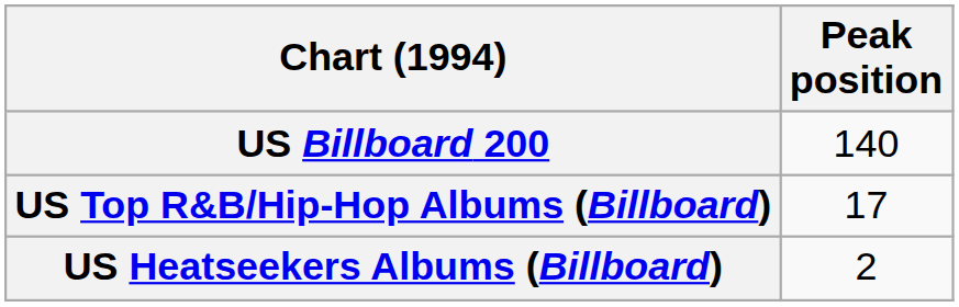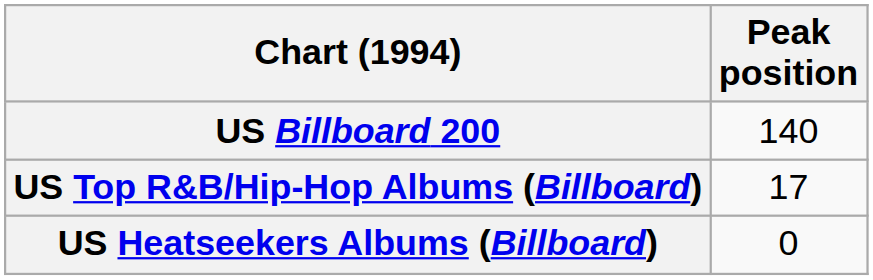 <table class="wikitable sortable plainrowheaders" style="text-align:center">
 <tr>
 <th scope="col">Chart (1994)</th>
 <th scope="col">Peak<br> position</th>
 </tr>
 <tr>
 <th scope="row">US <a href='#'><em>Billboard</em> 200</a></th>
 <td>140</td>
 </tr>
 <tr>
 <th scope="row">US <a href='#'>Top R&B/Hip-Hop Albums</a> (<em><a href='#'>Billboard</a></em>)</th>
 <td>17</td>
 </tr>
 <tr>
 <th scope="row">US <a href='#'>Heatseekers Albums</a> (<em><a href='#'>Billboard</a></em>)</th>
-<td>2</td>
+<td>0</td>
 </tr>
 </table>
